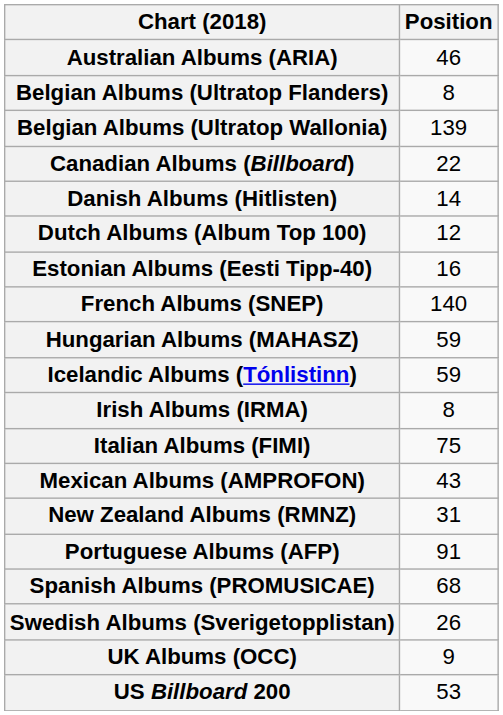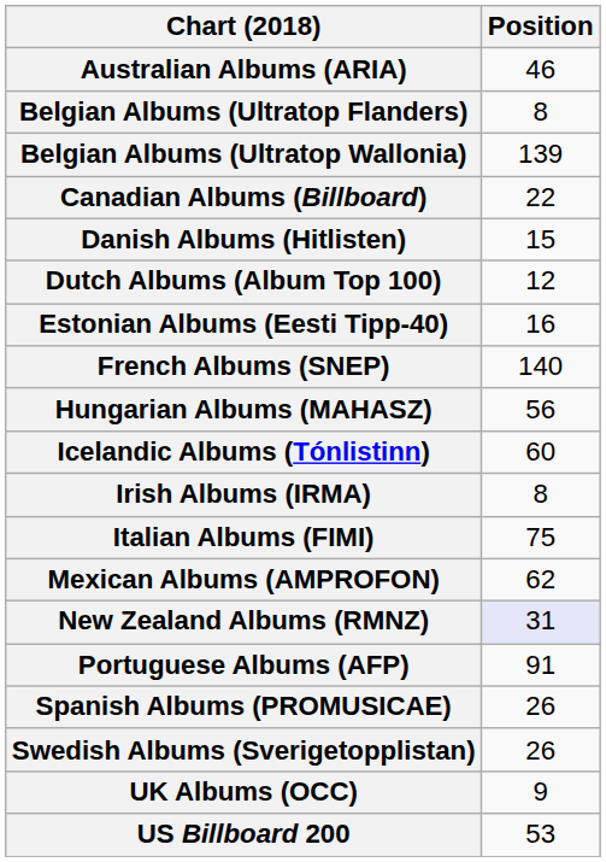 <table class="wikitable sortable plainrowheaders" style="text-align:center">
 <tr>
 <th scope="col">Chart (2018)</th>
 <th scope="col">Position</th>
 </tr>
 <tr>
 <th scope="row">Australian Albums (ARIA)</th>
 <td>46</td>
 </tr>
 <tr>
 <th scope="row">Belgian Albums (Ultratop Flanders)</th>
 <td>8</td>
 </tr>
 <tr>
 <th scope="row">Belgian Albums (Ultratop Wallonia)</th>
 <td>139</td>
 </tr>
 <tr>
 <th scope="row">Canadian Albums (<em>Billboard</em>)</th>
 <td>22</td>
 </tr>
 <tr>
 <th scope="row">Danish Albums (Hitlisten)</th>
-<td>14</td>
+<td>15</td>
 </tr>
 <tr>
 <th scope="row">Dutch Albums (Album Top 100)</th>
 <td>12</td>
 </tr>
 <tr>
 <th scope="row">Estonian Albums (Eesti Tipp-40)</th>
 <td>16</td>
 </tr>
 <tr>
 <th scope="row">French Albums (SNEP)</th>
 <td>140</td>
 </tr>
 <tr>
 <th scope="row">Hungarian Albums (MAHASZ)</th>
-<td>59</td>
+<td>56</td>
 </tr>
 <tr>
 <th scope="row">Icelandic Albums (<a href='#'>Tónlistinn</a>)</th>
-<td>59</td>
+<td>60</td>
 </tr>
 <tr>
 <th scope="row">Irish Albums (IRMA)</th>
 <td>8</td>
 </tr>
 <tr>
 <th scope="row">Italian Albums (FIMI)</th>
 <td>75</td>
 </tr>
 <tr>
 <th scope="row">Mexican Albums (AMPROFON)</th>
-<td>43</td>
+<td>62</td>
 </tr>
 <tr>
 <th scope="row">New Zealand Albums (RMNZ)</th>
-<td>31</td>
+<td style="background: lavender;">31</td>
 </tr>
 <tr>
 <th scope="row">Portuguese Albums (AFP)</th>
 <td>91</td>
 </tr>
 <tr>
 <th scope="row">Spanish Albums (PROMUSICAE)</th>
-<td>68</td>
+<td>26</td>
 </tr>
 <tr>
 <th scope="row">Swedish Albums (Sverigetopplistan)</th>
 <td>26</td>
 </tr>
 <tr>
 <th scope="row">UK Albums (OCC)</th>
 <td>9</td>
 </tr>
 <tr>
 <th scope="row">US <em>Billboard</em> 200</th>
 <td>53</td>
 </tr>
 </table>
